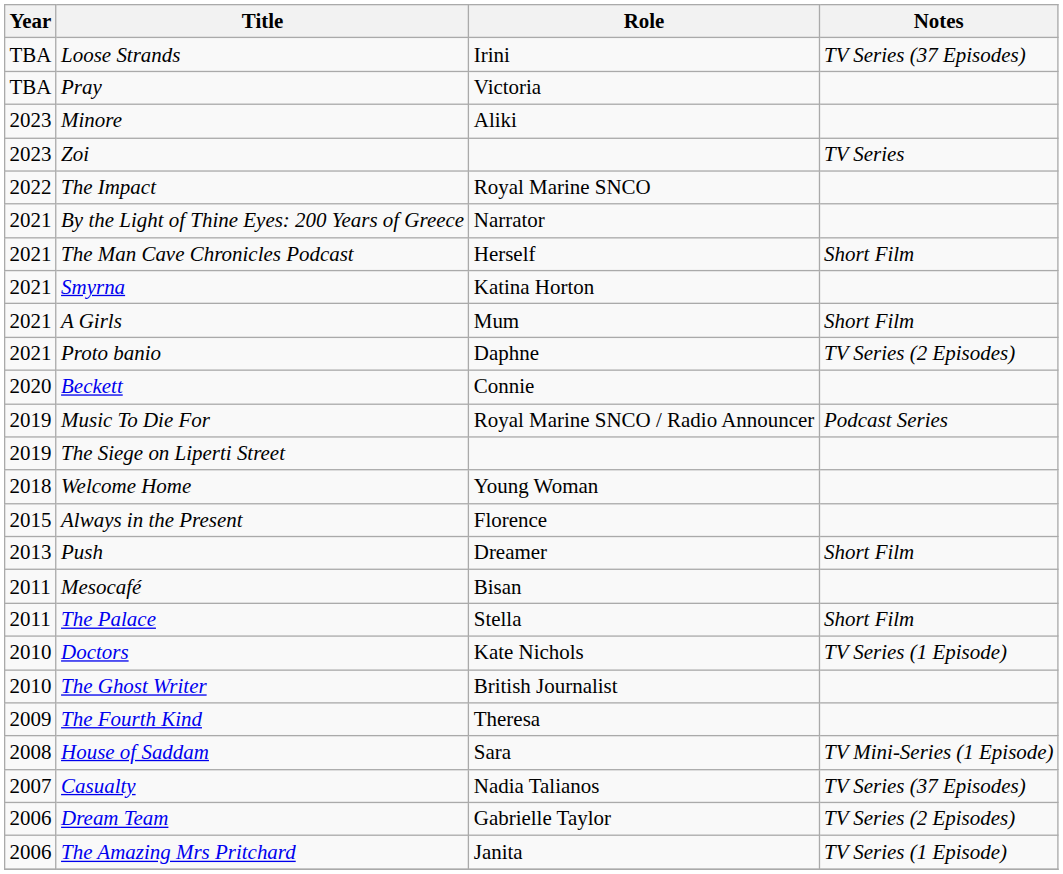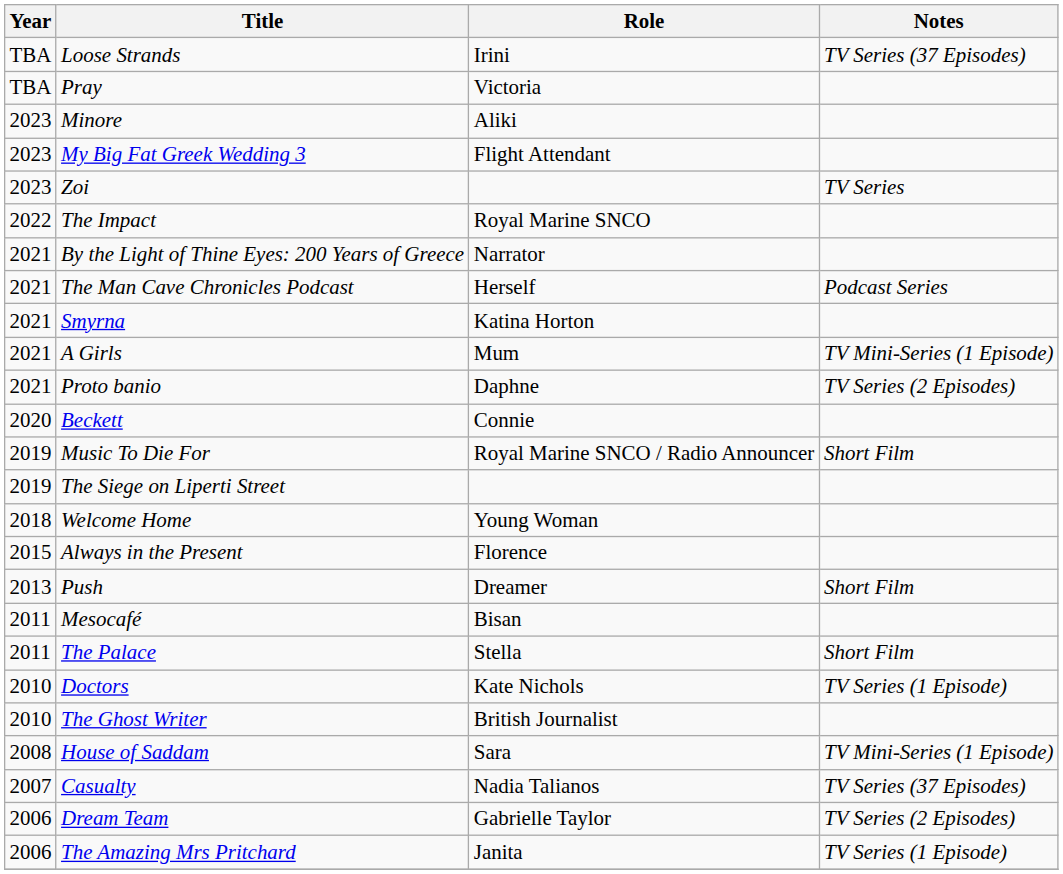 <table class="wikitable sortable">
 <tr>
 <th>Year</th>
 <th>Title</th>
 <th>Role</th>
 <th>Notes</th>
 </tr>
 <tr>
 <td>TBA</td>
 <td><em>Loose Strands</em></td>
 <td>Irini</td>
 <td><em>TV Series (37 Episodes)</em></td>
 </tr>
 <tr>
 <td>TBA</td>
 <td><em>Pray</em></td>
 <td>Victoria</td>
 <td></td>
 </tr>
 <tr>
 <td>2023</td>
 <td><em>Minore</em></td>
 <td>Aliki</td>
 <td></td>
 </tr>
 <tr>
 <td>2023</td>
+<td><em><a href='#'>My Big Fat Greek Wedding 3</a></em></td>
+<td>Flight Attendant</td>
+<td></td>
+</tr>
+<tr>
+<td>2023</td>
 <td><em>Zoi</em></td>
 <td></td>
 <td><em>TV Series</em></td>
 </tr>
 <tr>
 <td>2022</td>
 <td><em>The Impact</em></td>
 <td>Royal Marine SNCO</td>
 <td></td>
 </tr>
 <tr>
 <td>2021</td>
 <td><em>By the Light of Thine Eyes: 200 Years of Greece</em></td>
 <td>Narrator</td>
 <td></td>
 </tr>
 <tr>
 <td>2021</td>
 <td><em>The Man Cave Chronicles Podcast</em></td>
 <td>Herself</td>
-<td><em>Short Film</em></td>
+<td><em>Podcast Series</em></td>
 </tr>
 <tr>
 <td>2021</td>
 <td><em><a href='#'>Smyrna</a></em></td>
 <td>Katina Horton</td>
 <td></td>
 </tr>
 <tr>
 <td>2021</td>
 <td><em>A Girls</em></td>
 <td>Mum</td>
-<td><em>Short Film</em></td>
+<td><em>TV Mini-Series (1 Episode)</em></td>
 </tr>
 <tr>
 <td>2021</td>
 <td><em>Proto banio</em></td>
 <td>Daphne</td>
 <td><em>TV Series (2 Episodes)</em></td>
 </tr>
 <tr>
 <td>2020</td>
 <td><em><a href='#'>Beckett</a></em></td>
 <td>Connie</td>
 <td></td>
 </tr>
 <tr>
 <td>2019</td>
 <td><em>Music To Die For</em></td>
 <td>Royal Marine SNCO / Radio Announcer</td>
-<td><em>Podcast Series</em></td>
+<td><em>Short Film</em></td>
 </tr>
 <tr>
 <td>2019</td>
 <td><em>The Siege on Liperti Street</em></td>
 <td></td>
 <td></td>
 </tr>
 <tr>
 <td>2018</td>
 <td><em>Welcome Home</em></td>
 <td>Young Woman</td>
 <td></td>
 </tr>
 <tr>
 <td>2015</td>
 <td><em>Always in the Present</em></td>
 <td>Florence</td>
 <td></td>
 </tr>
 <tr>
 <td>2013</td>
 <td><em>Push</em></td>
 <td>Dreamer</td>
 <td><em>Short Film</em></td>
 </tr>
 <tr>
 <td>2011</td>
 <td><em>Mesocafé</em></td>
 <td>Bisan</td>
 <td></td>
 </tr>
 <tr>
 <td>2011</td>
 <td><em><a href='#'>The Palace</a></em></td>
 <td>Stella</td>
 <td><em>Short Film</em></td>
 </tr>
 <tr>
 <td>2010</td>
 <td><em><a href='#'>Doctors</a></em></td>
 <td>Kate Nichols</td>
 <td><em>TV Series (1 Episode)</em></td>
 </tr>
 <tr>
 <td>2010</td>
 <td><em><a href='#'>The Ghost Writer</a></em></td>
 <td>British Journalist</td>
 <td></td>
 </tr>
 <tr>
-<td>2009</td>
-<td><em><a href='#'>The Fourth Kind</a></em></td>
-<td>Theresa</td>
-<td></td>
-</tr>
-<tr>
 <td>2008</td>
 <td><em><a href='#'>House of Saddam</a></em></td>
 <td>Sara</td>
 <td><em>TV Mini-Series (1 Episode)</em></td>
 </tr>
 <tr>
 <td>2007</td>
 <td><em><a href='#'>Casualty</a></em></td>
 <td>Nadia Talianos</td>
 <td><em>TV Series (37 Episodes)</em></td>
 </tr>
 <tr>
 <td>2006</td>
 <td><em><a href='#'>Dream Team</a></em></td>
 <td>Gabrielle Taylor</td>
 <td><em>TV Series (2 Episodes)</em></td>
 </tr>
 <tr>
 <td>2006</td>
 <td><em><a href='#'>The Amazing Mrs Pritchard</a></em></td>
 <td>Janita</td>
 <td><em>TV Series (1 Episode)</em></td>
 </tr>
 <tr>
 </tr>
 </table>
